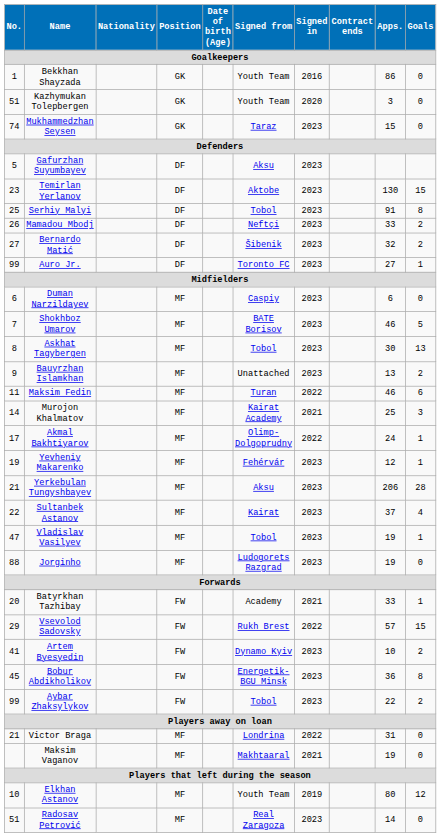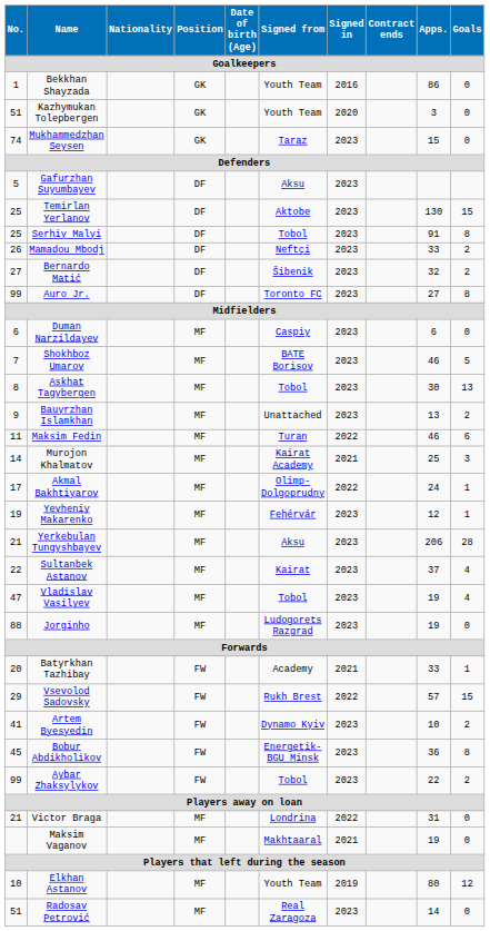 <table class="wikitable"  style="text-align:center; font-size:90%; width:90%;">
 <tr>
 <th style="background:#0070B8; color:#FFFFFF; text-align:center;">No.</th>
 <th style="background:#0070B8; color:#FFFFFF; text-align:center;">Name</th>
 <th style="background:#0070B8; color:#FFFFFF; text-align:center;">Nationality</th>
 <th style="background:#0070B8; color:#FFFFFF; text-align:center;">Position</th>
 <th style="background:#0070B8; color:#FFFFFF; text-align:center;">Date of birth (Age)</th>
 <th style="background:#0070B8; color:#FFFFFF; text-align:center;">Signed from</th>
 <th style="background:#0070B8; color:#FFFFFF; text-align:center;">Signed in</th>
 <th style="background:#0070B8; color:#FFFFFF; text-align:center;">Contract ends</th>
 <th style="background:#0070B8; color:#FFFFFF; text-align:center;">Apps.</th>
 <th style="background:#0070B8; color:#FFFFFF; text-align:center;">Goals</th>
 </tr>
 <tr>
 <th colspan="11"  style="background:#dcdcdc; text-align:center;">Goalkeepers</th>
 </tr>
 <tr>
 <td>1</td>
 <td>Bekkhan Shayzada</td>
 <td></td>
 <td>GK</td>
 <td></td>
 <td>Youth Team</td>
 <td>2016</td>
 <td></td>
 <td>86</td>
 <td>0</td>
 </tr>
 <tr>
 <td>51</td>
 <td>Kazhymukan Tolepbergen</td>
 <td></td>
 <td>GK</td>
 <td></td>
 <td>Youth Team</td>
 <td>2020</td>
 <td></td>
 <td>3</td>
 <td>0</td>
 </tr>
 <tr>
 <td>74</td>
 <td><a href='#'>Mukhammedzhan Seysen</a></td>
 <td></td>
 <td>GK</td>
 <td></td>
 <td><a href='#'>Taraz</a></td>
 <td>2023</td>
 <td></td>
 <td>15</td>
 <td>0</td>
 </tr>
 <tr>
 <th colspan="11"  style="background:#dcdcdc; text-align:center;">Defenders</th>
 </tr>
 <tr>
 <td>5</td>
 <td><a href='#'>Gafurzhan Suyumbayev</a></td>
 <td></td>
 <td>DF</td>
 <td></td>
 <td><a href='#'>Aksu</a></td>
 <td>2023</td>
 <td></td>
 <td></td>
 <td></td>
 </tr>
 <tr>
-<td>23</td>
+<td>25</td>
 <td><a href='#'>Temirlan Yerlanov</a></td>
 <td></td>
 <td>DF</td>
 <td></td>
 <td><a href='#'>Aktobe</a></td>
 <td>2023</td>
 <td></td>
 <td>130</td>
 <td>15</td>
 </tr>
 <tr>
 <td>25</td>
 <td><a href='#'>Serhiy Malyi</a></td>
 <td></td>
 <td>DF</td>
 <td></td>
 <td><a href='#'>Tobol</a></td>
 <td>2023</td>
 <td></td>
 <td>91</td>
 <td>8</td>
 </tr>
 <tr>
 <td>26</td>
 <td><a href='#'>Mamadou Mbodj</a></td>
 <td></td>
 <td>DF</td>
 <td></td>
 <td><a href='#'>Neftçi</a></td>
 <td>2023</td>
 <td></td>
 <td>33</td>
 <td>2</td>
 </tr>
 <tr>
 <td>27</td>
 <td><a href='#'>Bernardo Matić</a></td>
 <td></td>
 <td>DF</td>
 <td></td>
 <td><a href='#'>Šibenik</a></td>
 <td>2023</td>
 <td></td>
 <td>32</td>
 <td>2</td>
 </tr>
 <tr>
 <td>99</td>
 <td><a href='#'>Auro Jr.</a></td>
 <td></td>
 <td>DF</td>
 <td></td>
 <td><a href='#'>Toronto FC</a></td>
 <td>2023</td>
 <td></td>
 <td>27</td>
-<td>1</td>
+<td>8</td>
 </tr>
 <tr>
 <th colspan="11"  style="background:#dcdcdc; text-align:center;">Midfielders</th>
 </tr>
 <tr>
 <td>6</td>
 <td><a href='#'>Duman Narzildayev</a></td>
 <td></td>
 <td>MF</td>
 <td></td>
 <td><a href='#'>Caspiy</a></td>
 <td>2023</td>
 <td></td>
 <td>6</td>
 <td>0</td>
 </tr>
 <tr>
 <td>7</td>
 <td><a href='#'>Shokhboz Umarov</a></td>
 <td></td>
 <td>MF</td>
 <td></td>
 <td><a href='#'>BATE Borisov</a></td>
 <td>2023</td>
 <td></td>
 <td>46</td>
 <td>5</td>
 </tr>
 <tr>
 <td>8</td>
 <td><a href='#'>Askhat Tagybergen</a></td>
 <td></td>
 <td>MF</td>
 <td></td>
 <td><a href='#'>Tobol</a></td>
 <td>2023</td>
 <td></td>
 <td>30</td>
 <td>13</td>
 </tr>
 <tr>
 <td>9</td>
 <td><a href='#'>Bauyrzhan Islamkhan</a></td>
 <td></td>
 <td>MF</td>
 <td></td>
 <td>Unattached</td>
 <td>2023</td>
 <td></td>
 <td>13</td>
 <td>2</td>
 </tr>
 <tr>
 <td>11</td>
 <td><a href='#'>Maksim Fedin</a></td>
 <td></td>
 <td>MF</td>
 <td></td>
 <td><a href='#'>Turan</a></td>
 <td>2022</td>
 <td></td>
 <td>46</td>
 <td>6</td>
 </tr>
 <tr>
 <td>14</td>
 <td>Murojon Khalmatov</td>
 <td></td>
 <td>MF</td>
 <td></td>
 <td><a href='#'>Kairat Academy</a></td>
 <td>2021</td>
 <td></td>
 <td>25</td>
 <td>3</td>
 </tr>
 <tr>
 <td>17</td>
 <td><a href='#'>Akmal Bakhtiyarov</a></td>
 <td></td>
 <td>MF</td>
 <td></td>
 <td><a href='#'>Olimp-Dolgoprudny</a></td>
 <td>2022</td>
 <td></td>
 <td>24</td>
 <td>1</td>
 </tr>
 <tr>
 <td>19</td>
 <td><a href='#'>Yevheniy Makarenko</a></td>
 <td></td>
 <td>MF</td>
 <td></td>
 <td><a href='#'>Fehérvár</a></td>
 <td>2023</td>
 <td></td>
 <td>12</td>
 <td>1</td>
 </tr>
 <tr>
 <td>21</td>
 <td><a href='#'>Yerkebulan Tungyshbayev</a></td>
 <td></td>
 <td>MF</td>
 <td></td>
 <td><a href='#'>Aksu</a></td>
 <td>2023</td>
 <td></td>
 <td>206</td>
 <td>28</td>
 </tr>
 <tr>
 <td>22</td>
 <td><a href='#'>Sultanbek Astanov</a></td>
 <td></td>
 <td>MF</td>
 <td></td>
 <td><a href='#'>Kairat</a></td>
 <td>2023</td>
 <td></td>
 <td>37</td>
 <td>4</td>
 </tr>
 <tr>
 <td>47</td>
 <td><a href='#'>Vladislav Vasilyev</a></td>
 <td></td>
 <td>MF</td>
 <td></td>
 <td><a href='#'>Tobol</a></td>
 <td>2023</td>
 <td></td>
 <td>19</td>
-<td>1</td>
+<td>4</td>
 </tr>
 <tr>
 <td>88</td>
 <td><a href='#'>Jorginho</a></td>
 <td></td>
 <td>MF</td>
 <td></td>
 <td><a href='#'>Ludogorets Razgrad</a></td>
 <td>2023</td>
 <td></td>
 <td>19</td>
 <td>0</td>
 </tr>
 <tr>
 <th colspan="11"  style="background:#dcdcdc; text-align:center;">Forwards</th>
 </tr>
 <tr>
 <td>20</td>
 <td>Batyrkhan Tazhibay</td>
 <td></td>
 <td>FW</td>
 <td></td>
 <td>Academy</td>
 <td>2021</td>
 <td></td>
 <td>33</td>
 <td>1</td>
 </tr>
 <tr>
 <td>29</td>
 <td><a href='#'>Vsevolod Sadovsky</a></td>
 <td></td>
 <td>FW</td>
 <td></td>
 <td><a href='#'>Rukh Brest</a></td>
 <td>2022</td>
 <td></td>
 <td>57</td>
 <td>15</td>
 </tr>
 <tr>
 <td>41</td>
 <td><a href='#'>Artem Byesyedin</a></td>
 <td></td>
 <td>FW</td>
 <td></td>
 <td><a href='#'>Dynamo Kyiv</a></td>
 <td>2023</td>
 <td></td>
 <td>10</td>
 <td>2</td>
 </tr>
 <tr>
 <td>45</td>
 <td><a href='#'>Bobur Abdikholikov</a></td>
 <td></td>
 <td>FW</td>
 <td></td>
 <td><a href='#'>Energetik-BGU Minsk</a></td>
 <td>2023</td>
 <td></td>
 <td>36</td>
 <td>8</td>
 </tr>
 <tr>
 <td>99</td>
 <td><a href='#'>Aybar Zhaksylykov</a></td>
 <td></td>
 <td>FW</td>
 <td></td>
 <td><a href='#'>Tobol</a></td>
 <td>2023</td>
 <td></td>
 <td>22</td>
 <td>2</td>
 </tr>
 <tr>
 <th colspan="11"  style="background:#dcdcdc; text-align:center;">Players away on loan</th>
 </tr>
 <tr>
 <td>21</td>
 <td>Victor Braga</td>
 <td></td>
 <td>MF</td>
 <td></td>
 <td><a href='#'>Londrina</a></td>
 <td>2022</td>
 <td></td>
 <td>31</td>
 <td>0</td>
 </tr>
 <tr>
 <td></td>
 <td>Maksim Vaganov</td>
 <td></td>
 <td>MF</td>
 <td></td>
 <td><a href='#'>Makhtaaral</a></td>
 <td>2021</td>
 <td></td>
 <td>19</td>
 <td>0</td>
 </tr>
 <tr>
 <th colspan="11"  style="background:#dcdcdc; text-align:center;">Players that left during the season</th>
 </tr>
 <tr>
 <td>10</td>
 <td><a href='#'>Elkhan Astanov</a></td>
 <td></td>
 <td>MF</td>
 <td></td>
 <td>Youth Team</td>
 <td>2019</td>
 <td></td>
 <td>80</td>
 <td>12</td>
 </tr>
 <tr>
 <td>51</td>
 <td><a href='#'>Radosav Petrović</a></td>
 <td></td>
 <td>MF</td>
 <td></td>
 <td><a href='#'>Real Zaragoza</a></td>
 <td>2023</td>
 <td></td>
 <td>14</td>
 <td>0</td>
 </tr>
 </table>
